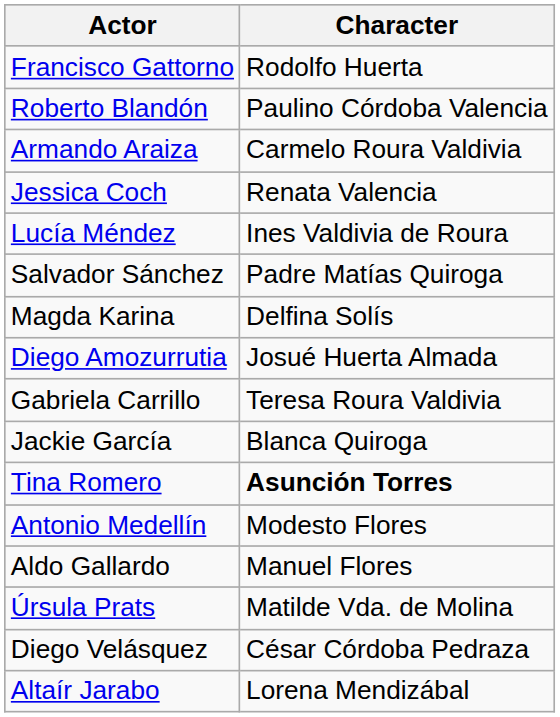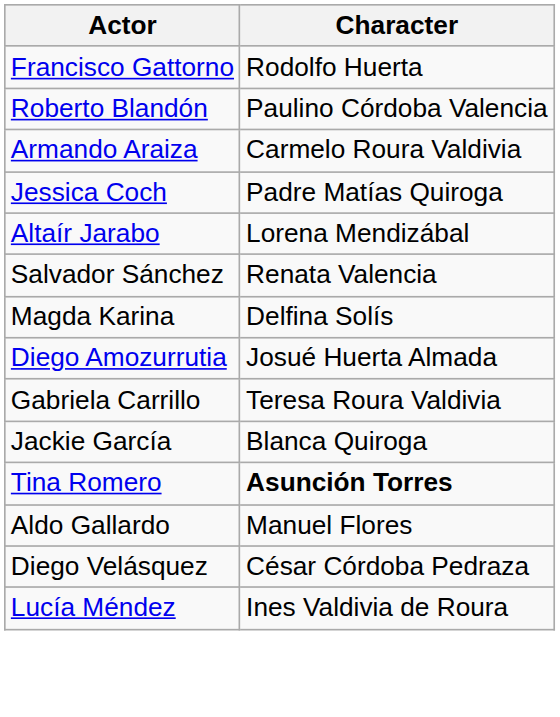 <table class="wikitable">
 <tr>
 <th>Actor</th>
 <th>Character</th>
 </tr>
 <tr>
 <td><a href='#'>Francisco Gattorno</a></td>
 <td>Rodolfo Huerta</td>
 </tr>
 <tr>
 <td><a href='#'>Roberto Blandón</a></td>
 <td>Paulino Córdoba Valencia</td>
 </tr>
 <tr>
 <td><a href='#'>Armando Araiza</a></td>
 <td>Carmelo Roura Valdivia</td>
 </tr>
 <tr>
 <td><a href='#'>Jessica Coch</a></td>
-<td>Renata Valencia</td>
+<td>Padre Matías Quiroga</td>
 </tr>
 <tr>
-<td><a href='#'>Lucía Méndez</a></td>
-<td>Ines Valdivia de Roura</td>
+<td><a href='#'>Altaír Jarabo</a></td>
+<td>Lorena Mendizábal</td>
 </tr>
 <tr>
 <td>Salvador Sánchez</td>
-<td>Padre Matías Quiroga</td>
+<td>Renata Valencia</td>
 </tr>
 <tr>
 <td>Magda Karina</td>
 <td>Delfina Solís</td>
 </tr>
 <tr>
 <td><a href='#'>Diego Amozurrutia</a></td>
 <td>Josué Huerta Almada</td>
 </tr>
 <tr>
 <td>Gabriela Carrillo</td>
 <td>Teresa Roura Valdivia</td>
 </tr>
 <tr>
 <td>Jackie García</td>
 <td>Blanca Quiroga</td>
 </tr>
 <tr>
 <td><a href='#'>Tina Romero</a></td>
 <td><strong>Asunción Torres</strong></td>
 </tr>
 <tr>
-<td><a href='#'>Antonio Medellín</a></td>
-<td>Modesto Flores</td>
-</tr>
-<tr>
 <td>Aldo Gallardo</td>
 <td>Manuel Flores</td>
-</tr>
-<tr>
-<td><a href='#'>Úrsula Prats</a></td>
-<td>Matilde Vda. de Molina</td>
 </tr>
 <tr>
 <td>Diego Velásquez</td>
 <td>César Córdoba Pedraza</td>
 </tr>
 <tr>
-<td><a href='#'>Altaír Jarabo</a></td>
-<td>Lorena Mendizábal</td>
+<td><a href='#'>Lucía Méndez</a></td>
+<td>Ines Valdivia de Roura</td>
 </tr>
 </table>
